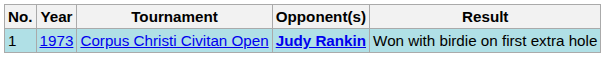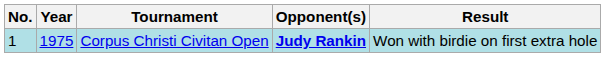 <table class="wikitable" style="font-size:95%;">
 <tr>
 <th>No.</th>
 <th>Year</th>
 <th>Tournament</th>
 <th>Opponent(s)</th>
 <th>Result</th>
 </tr>
 <tr style="background:#B0E0E6;">
 <td>1</td>
-<td><a href='#'>1973</a></td>
+<td><a href='#'>1975</a></td>
 <td><a href='#'>Corpus Christi Civitan Open</a></td>
 <td><strong> <a href='#'>Judy Rankin</a></strong></td>
 <td>Won with birdie on first extra hole</td>
 </tr>
 </table>
